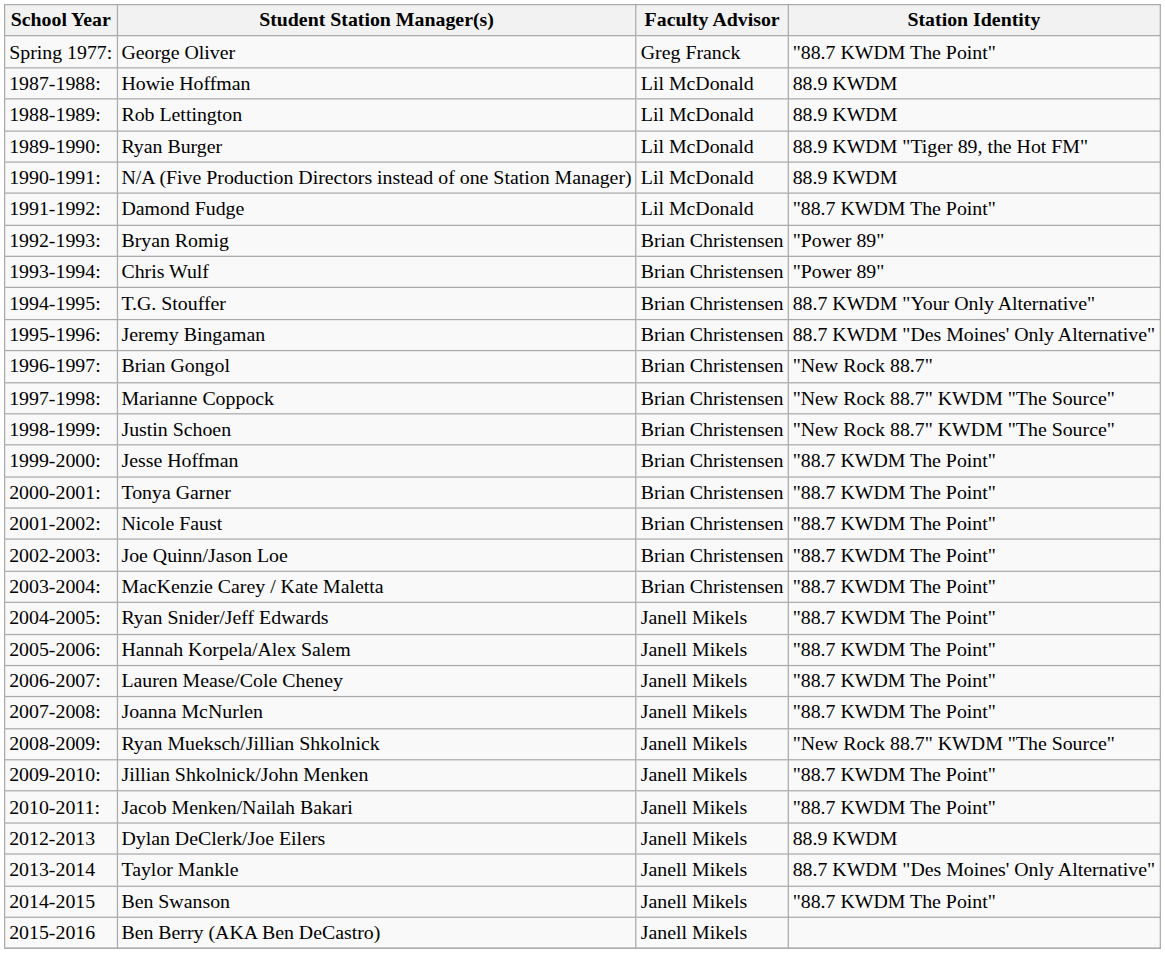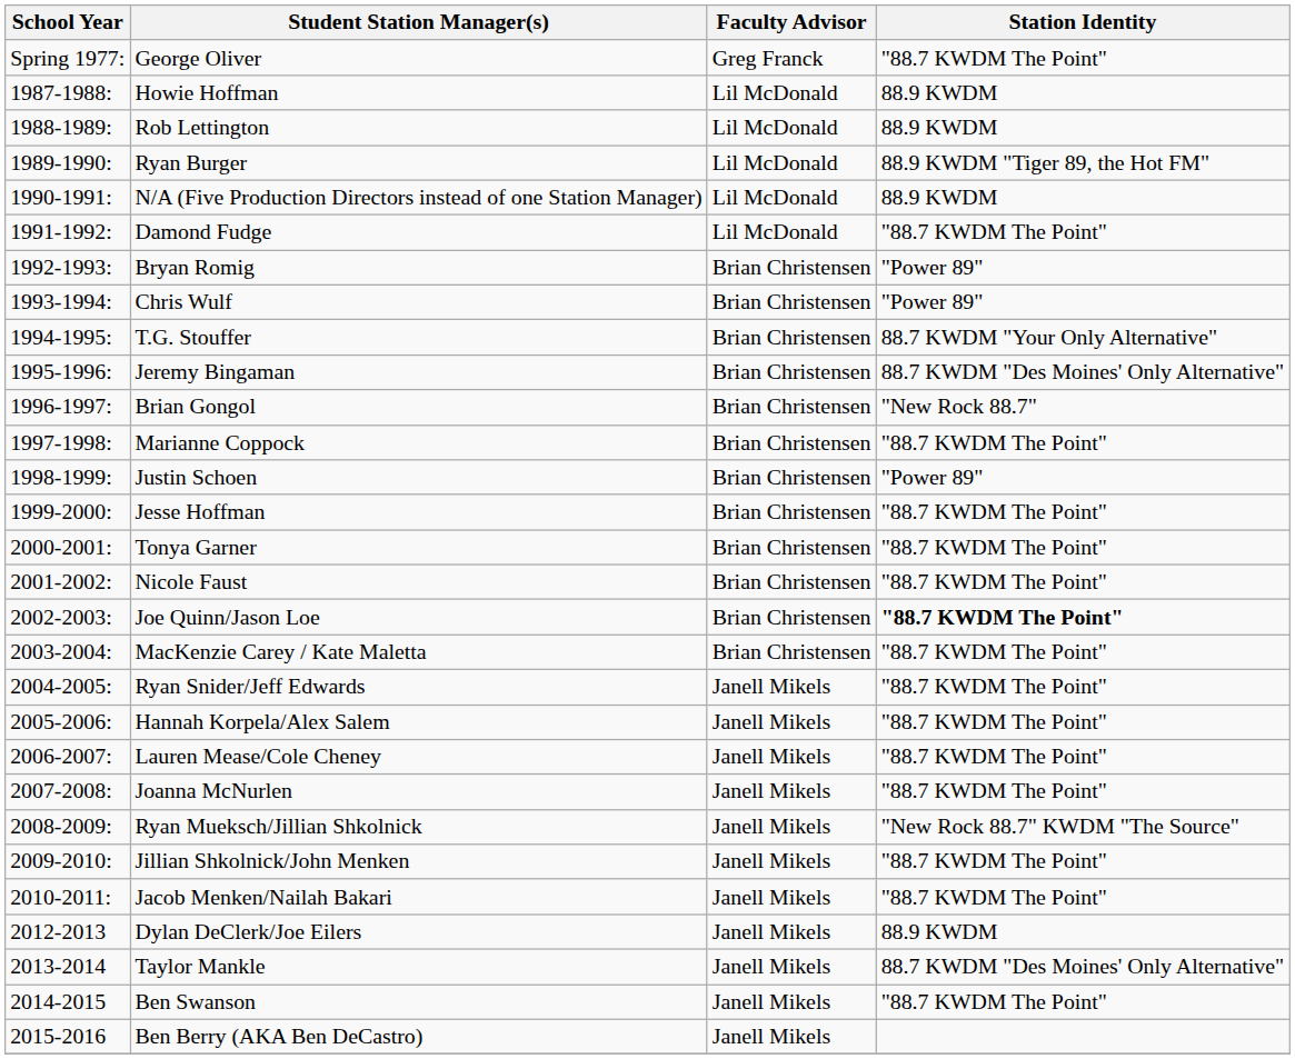 <table class="sortable wikitable">
 <tr>
 <th>School Year</th>
 <th>Student Station Manager(s)</th>
 <th>Faculty Advisor</th>
 <th>Station Identity</th>
 </tr>
 <tr>
 <td>Spring 1977:</td>
 <td>George Oliver</td>
 <td>Greg Franck</td>
 <td>"88.7 KWDM The Point"</td>
 </tr>
 <tr>
 <td>1987-1988:</td>
 <td>Howie Hoffman</td>
 <td>Lil McDonald</td>
 <td>88.9 KWDM</td>
 </tr>
 <tr>
 <td>1988-1989:</td>
 <td>Rob Lettington</td>
 <td>Lil McDonald</td>
 <td>88.9 KWDM</td>
 </tr>
 <tr>
 <td>1989-1990:</td>
 <td>Ryan Burger</td>
 <td>Lil McDonald</td>
 <td>88.9 KWDM "Tiger 89, the Hot FM"</td>
 </tr>
 <tr>
 <td>1990-1991:</td>
 <td>N/A (Five Production Directors instead of one Station Manager)</td>
 <td>Lil McDonald</td>
 <td>88.9 KWDM</td>
 </tr>
 <tr>
 <td>1991-1992:</td>
 <td>Damond Fudge</td>
 <td>Lil McDonald</td>
 <td>"88.7 KWDM The Point"</td>
 </tr>
 <tr>
 <td>1992-1993:</td>
 <td>Bryan Romig</td>
 <td>Brian Christensen</td>
 <td>"Power 89"</td>
 </tr>
 <tr>
 <td>1993-1994:</td>
 <td>Chris Wulf</td>
 <td>Brian Christensen</td>
 <td>"Power 89"</td>
 </tr>
 <tr>
 <td>1994-1995:</td>
 <td>T.G. Stouffer</td>
 <td>Brian Christensen</td>
 <td>88.7 KWDM "Your Only Alternative"</td>
 </tr>
 <tr>
 <td>1995-1996:</td>
 <td>Jeremy Bingaman</td>
 <td>Brian Christensen</td>
 <td>88.7 KWDM "Des Moines' Only Alternative"</td>
 </tr>
 <tr>
 <td>1996-1997:</td>
 <td>Brian Gongol</td>
 <td>Brian Christensen</td>
 <td>"New Rock 88.7"</td>
 </tr>
 <tr>
 <td>1997-1998:</td>
 <td>Marianne Coppock</td>
 <td>Brian Christensen</td>
-<td>"New Rock 88.7" KWDM "The Source"</td>
+<td>"88.7 KWDM The Point"</td>
 </tr>
 <tr>
 <td>1998-1999:</td>
 <td>Justin Schoen</td>
 <td>Brian Christensen</td>
-<td>"New Rock 88.7" KWDM "The Source"</td>
+<td>"Power 89"</td>
 </tr>
 <tr>
 <td>1999-2000:</td>
 <td>Jesse Hoffman</td>
 <td>Brian Christensen</td>
 <td>"88.7 KWDM The Point"</td>
 </tr>
 <tr>
 <td>2000-2001:</td>
 <td>Tonya Garner</td>
 <td>Brian Christensen</td>
 <td>"88.7 KWDM The Point"</td>
 </tr>
 <tr>
 <td>2001-2002:</td>
 <td>Nicole Faust</td>
 <td>Brian Christensen</td>
 <td>"88.7 KWDM The Point"</td>
 </tr>
 <tr>
 <td>2002-2003:</td>
 <td>Joe Quinn/Jason Loe</td>
 <td>Brian Christensen</td>
-<td>"88.7 KWDM The Point"</td>
+<td><strong>"88.7 KWDM The Point"</strong></td>
 </tr>
 <tr>
 <td>2003-2004:</td>
 <td>MacKenzie Carey / Kate Maletta</td>
 <td>Brian Christensen</td>
 <td>"88.7 KWDM The Point"</td>
 </tr>
 <tr>
 <td>2004-2005:</td>
 <td>Ryan Snider/Jeff Edwards</td>
 <td>Janell Mikels</td>
 <td>"88.7 KWDM The Point"</td>
 </tr>
 <tr>
 <td>2005-2006:</td>
 <td>Hannah Korpela/Alex Salem</td>
 <td>Janell Mikels</td>
 <td>"88.7 KWDM The Point"</td>
 </tr>
 <tr>
 <td>2006-2007:</td>
 <td>Lauren Mease/Cole Cheney</td>
 <td>Janell Mikels</td>
 <td>"88.7 KWDM The Point"</td>
 </tr>
 <tr>
 <td>2007-2008:</td>
 <td>Joanna McNurlen</td>
 <td>Janell Mikels</td>
 <td>"88.7 KWDM The Point"</td>
 </tr>
 <tr>
 <td>2008-2009:</td>
 <td>Ryan Mueksch/Jillian Shkolnick</td>
 <td>Janell Mikels</td>
 <td>"New Rock 88.7" KWDM "The Source"</td>
 </tr>
 <tr>
 <td>2009-2010:</td>
 <td>Jillian Shkolnick/John Menken</td>
 <td>Janell Mikels</td>
 <td>"88.7 KWDM The Point"</td>
 </tr>
 <tr>
 <td>2010-2011:</td>
 <td>Jacob Menken/Nailah Bakari</td>
 <td>Janell Mikels</td>
 <td>"88.7 KWDM The Point"</td>
 </tr>
 <tr>
 <td>2012-2013</td>
 <td>Dylan DeClerk/Joe Eilers</td>
 <td>Janell Mikels</td>
 <td>88.9 KWDM</td>
 </tr>
 <tr>
 <td>2013-2014</td>
 <td>Taylor Mankle</td>
 <td>Janell Mikels</td>
 <td>88.7 KWDM "Des Moines' Only Alternative"</td>
 </tr>
 <tr>
 <td>2014-2015</td>
 <td>Ben Swanson</td>
 <td>Janell Mikels</td>
 <td>"88.7 KWDM The Point"</td>
 </tr>
 <tr>
 <td>2015-2016</td>
 <td>Ben Berry (AKA Ben DeCastro)</td>
 <td>Janell Mikels</td>
 <td></td>
 </tr>
 <tr>
 </tr>
 </table>
